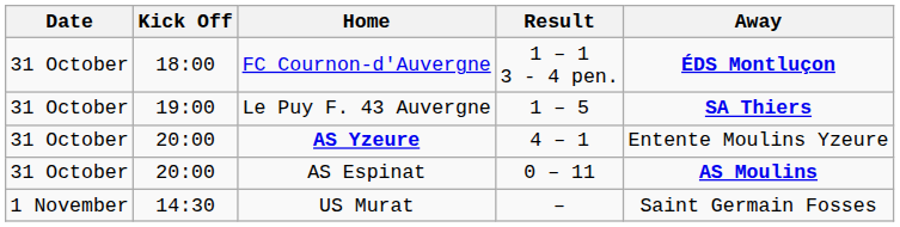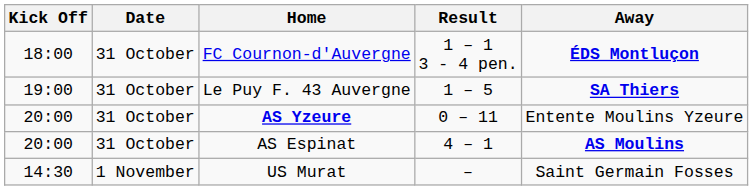 <table class="wikitable" style="text-align: center">
 <tr>
+<th scope="col">Kick Off</th>
 <th scope="col">Date</th>
-<th scope="col">Kick Off</th>
 <th scope="col">Home</th>
 <th scope="col">Result</th>
 <th scope="col">Away</th>
 </tr>
 <tr>
+<td>18:00</td>
 <td>31 October</td>
-<td>18:00</td>
 <td><a href='#'>FC Cournon-d'Auvergne</a></td>
 <td>1 – 1 <br> 3 - 4 pen.</td>
 <td><strong><a href='#'>ÉDS Montluçon</a></strong></td>
 </tr>
 <tr>
+<td>19:00</td>
 <td>31 October</td>
-<td>19:00</td>
 <td>Le Puy F. 43 Auvergne</td>
 <td>1 – 5</td>
 <td><strong><a href='#'>SA Thiers</a></strong></td>
 </tr>
 <tr>
+<td>20:00</td>
 <td>31 October</td>
-<td>20:00</td>
 <td><strong><a href='#'>AS Yzeure</a></strong></td>
-<td>4 – 1</td>
+<td>0 – 11</td>
 <td>Entente Moulins Yzeure</td>
 </tr>
 <tr>
+<td>20:00</td>
 <td>31 October</td>
-<td>20:00</td>
 <td>AS Espinat</td>
-<td>0 – 11</td>
+<td>4 – 1</td>
 <td><strong><a href='#'>AS Moulins</a></strong></td>
 </tr>
 <tr>
+<td>14:30</td>
 <td>1 November</td>
-<td>14:30</td>
 <td>US Murat</td>
 <td>–</td>
 <td>Saint Germain Fosses</td>
 </tr>
 </table>
